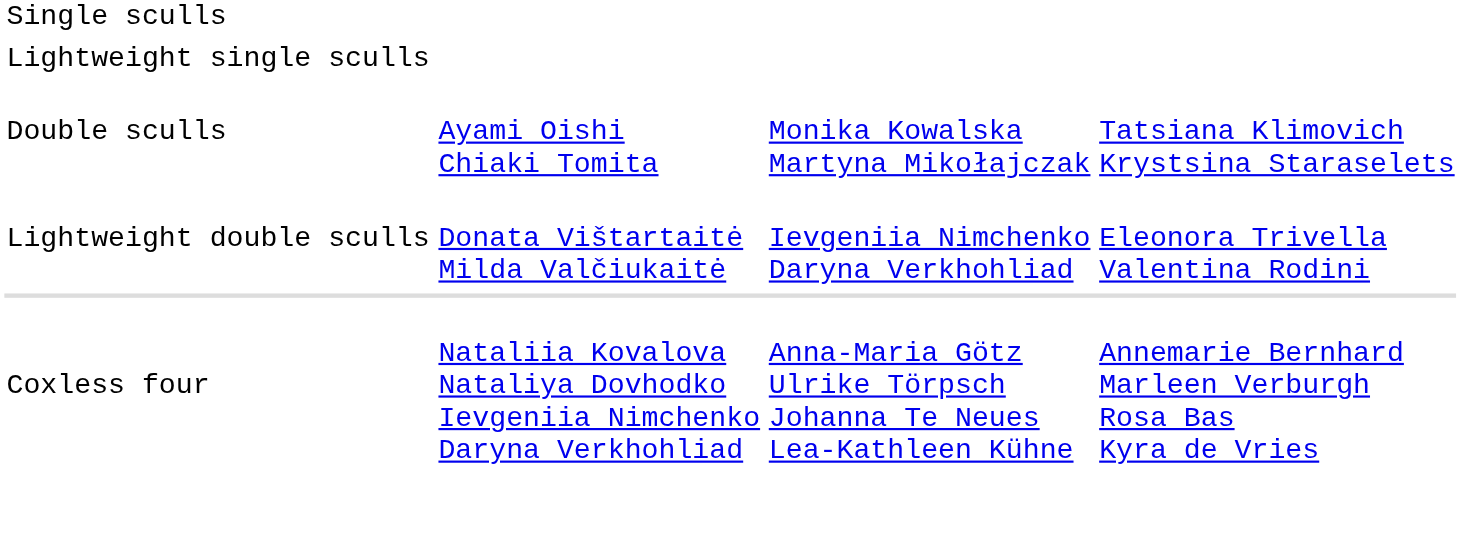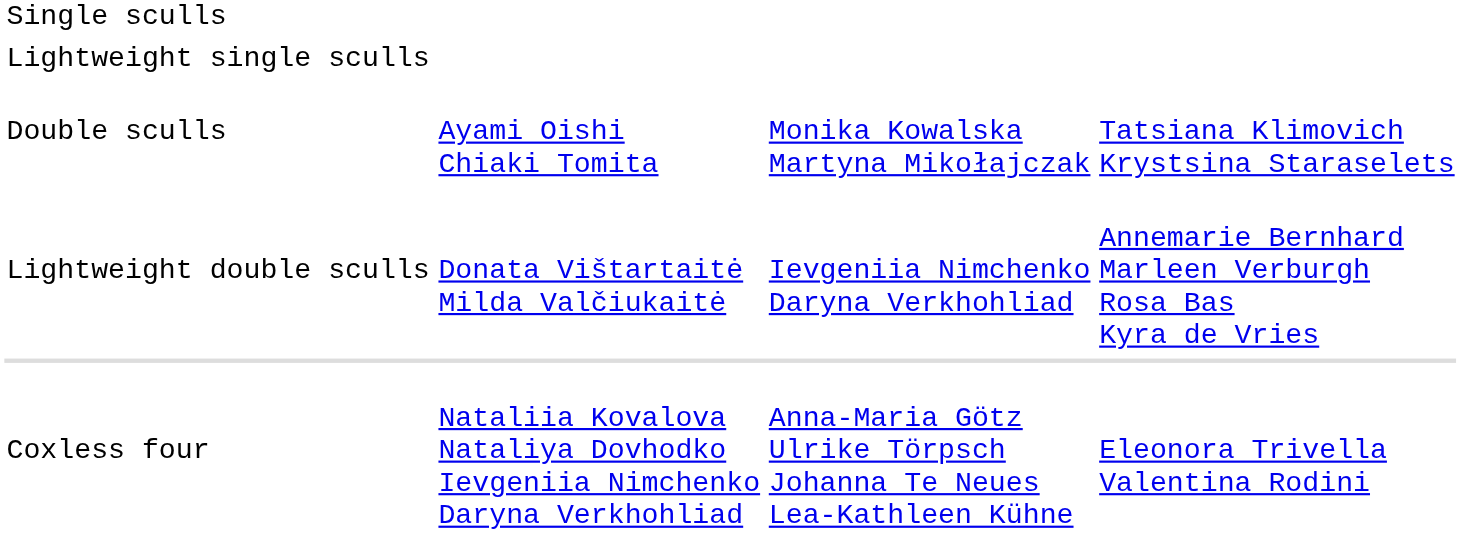 <table>
 <tr>
 <td>Single sculls<br></td>
 <td></td>
 <td></td>
 <td></td>
 </tr>
 <tr>
 <td>Lightweight single sculls<br></td>
 <td></td>
 <td></td>
 <td></td>
 </tr>
 <tr>
 <td>Double sculls<br></td>
 <td><br><a href='#'>Ayami Oishi</a><br><a href='#'>Chiaki Tomita</a></td>
 <td><br><a href='#'>Monika Kowalska</a><br><a href='#'>Martyna Mikołajczak</a></td>
 <td><br><a href='#'>Tatsiana Klimovich</a><br><a href='#'>Krystsina Staraselets</a></td>
 </tr>
 <tr>
 <td>Lightweight double sculls<br></td>
 <td><br><a href='#'>Donata Vištartaitė</a><br><a href='#'>Milda Valčiukaitė</a></td>
 <td><br><a href='#'>Ievgeniia Nimchenko</a><br><a href='#'>Daryna Verkhohliad</a></td>
-<td><br><a href='#'>Eleonora Trivella</a><br><a href='#'>Valentina Rodini</a></td>
+<td><br><a href='#'>Annemarie Bernhard</a><br><a href='#'>Marleen Verburgh</a><br><a href='#'>Rosa Bas</a><br><a href='#'>Kyra de Vries</a></td>
 </tr>
 <tr bgcolor=#DDDDDD>
 <td colspan=7></td>
 </tr>
 <tr>
 <td>Coxless four<br></td>
 <td><br><a href='#'>Nataliia Kovalova</a><br><a href='#'>Nataliya Dovhodko</a><br><a href='#'>Ievgeniia Nimchenko</a><br><a href='#'>Daryna Verkhohliad</a></td>
 <td><br><a href='#'>Anna-Maria Götz</a><br><a href='#'>Ulrike Törpsch</a><br><a href='#'>Johanna Te Neues</a><br><a href='#'>Lea-Kathleen Kühne</a></td>
-<td><br><a href='#'>Annemarie Bernhard</a><br><a href='#'>Marleen Verburgh</a><br><a href='#'>Rosa Bas</a><br><a href='#'>Kyra de Vries</a></td>
+<td><br><a href='#'>Eleonora Trivella</a><br><a href='#'>Valentina Rodini</a></td>
 </tr>
 </table>
